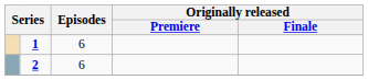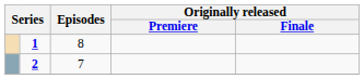 <table class="wikitable" style="text-align:center;">
 <tr>
 <th style="padding: 0px 8px" colspan="2" rowspan="2">Series</th>
 <th style="padding: 0px 8px" rowspan="2">Episodes</th>
 <th style="padding: 0px 8px" colspan="2">Originally released</th>
 </tr>
 <tr>
 <th style="padding: 0px 8px"><a href='#'>Premiere</a></th>
 <th style="padding: 0px 8px"><a href='#'>Finale</a></th>
 </tr>
 <tr>
 <td bgcolor="F5DEB3" height="10px"></td>
 <td><strong><a href='#'>1</a></strong></td>
-<td>6</td>
+<td>8</td>
 <td width="150"></td>
 <td width="150"></td>
 </tr>
 <tr>
 <td bgcolor="88A6B3" height="10px"></td>
 <td><strong><a href='#'>2</a></strong></td>
-<td>6</td>
+<td>7</td>
 <td width="150"></td>
 <td width="150"></td>
 </tr>
 <tr>
 </tr>
 </table>
